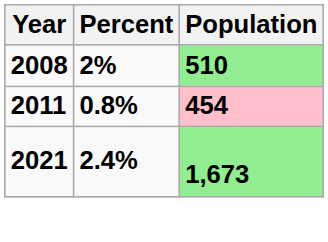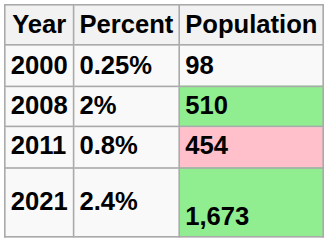 <table class="wikitable">
 <tr>
 <th><strong>Year</strong></th>
 <th><strong>Percent</strong></th>
 <th><strong>Population</strong></th>
+</tr>
+<tr>
+<td><strong>2000</strong></td>
+<td><strong>0.25%</strong></td>
+<td style=" "><strong>98 </strong></td>
 </tr>
 <tr>
 <td><strong>2008</strong></td>
 <td><strong>2%</strong></td>
 <td style="background: lightgreen"><strong>510</strong></td>
 </tr>
 <tr>
 <td><strong>2011</strong></td>
 <td><strong>0.8%</strong></td>
 <td style="background:pink"><strong>454</strong></td>
 </tr>
 <tr>
 <td><strong>2021</strong></td>
 <td><strong>2.4%</strong></td>
 <td style="background:lightgreen"><br><strong>1,673</strong></td>
 </tr>
 </table>
